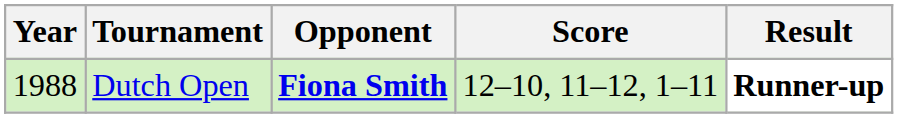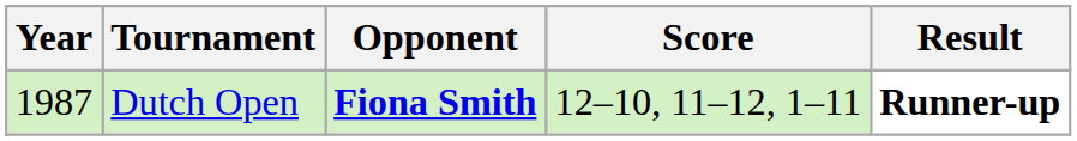 <table class="sortable wikitable" style="font-size: 90%;">
 <tr>
 <th>Year</th>
 <th>Tournament</th>
 <th>Opponent</th>
 <th>Score</th>
 <th>Result</th>
 </tr>
 <tr style="background:#D4F1C5">
-<td align="center">1988</td>
+<td align="center">1987</td>
 <td align="left"><a href='#'>Dutch Open</a></td>
 <td align="left"><strong> <a href='#'>Fiona Smith</a></strong></td>
 <td align="left">12–10, 11–12, 1–11</td>
 <td style="text-align:left; background:white"> <strong>Runner-up</strong></td>
 </tr>
 </table>
